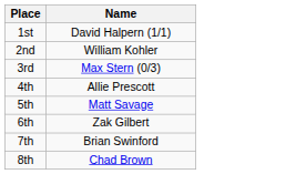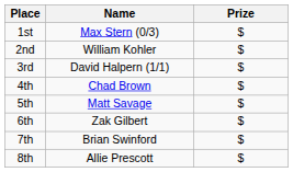 <table class="wikitable">
 <tr>
 <th width="50">Place</th>
 <th width="200">Name</th>
+<th width="125">Prize</th>
 </tr>
 <tr>
 <td align = "center">1st</td>
-<td align = "center">David Halpern (1/1)</td>
+<td align = "center"><a href='#'>Max Stern</a> (0/3)</td>
+<td align = "center">$</td>
 </tr>
 <tr>
 <td align = "center">2nd</td>
 <td align = "center">William Kohler</td>
+<td align = "center">$</td>
 </tr>
 <tr>
 <td align = "center">3rd</td>
-<td align = "center"><a href='#'>Max Stern</a> (0/3)</td>
+<td align = "center">David Halpern (1/1)</td>
+<td align = "center">$</td>
 </tr>
 <tr>
 <td align = "center">4th</td>
-<td align = "center">Allie Prescott</td>
+<td align = "center"><a href='#'>Chad Brown</a></td>
+<td align = "center">$</td>
 </tr>
 <tr>
 <td align = "center">5th</td>
 <td align = "center"><a href='#'>Matt Savage</a></td>
+<td align = "center">$</td>
 </tr>
 <tr>
 <td align = "center">6th</td>
 <td align = "center">Zak Gilbert</td>
+<td align = "center">$</td>
 </tr>
 <tr>
 <td align = "center">7th</td>
 <td align = "center">Brian Swinford</td>
+<td align = "center">$</td>
 </tr>
 <tr>
 <td align = "center">8th</td>
-<td align = "center"><a href='#'>Chad Brown</a></td>
+<td align = "center">Allie Prescott</td>
+<td align = "center">$</td>
 </tr>
 </table>
